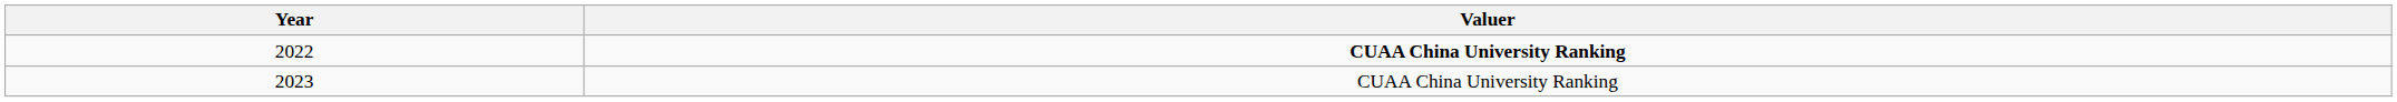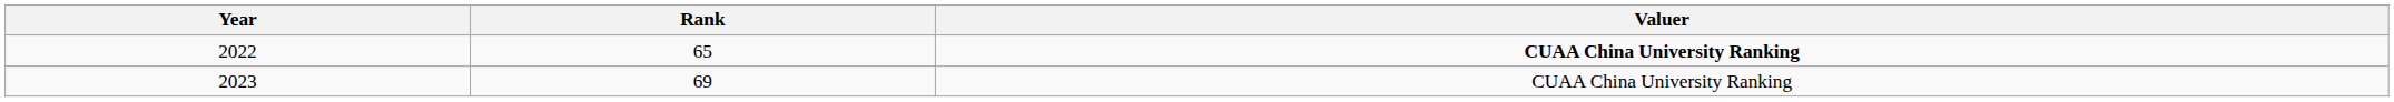 <table class="wikitable sortable" width="100%">
 <tr>
 <th width="8%">Year</th>
+<th width="8%">Rank</th>
 <th width="25%">Valuer</th>
 </tr>
 <tr>
 <td align="center">2022</td>
+<td align="center">65</td>
 <td align="center"><strong>CUAA China University Ranking</strong></td>
 </tr>
 <tr>
 <td align="center">2023</td>
+<td align="center">69</td>
 <td align="center">CUAA China University Ranking</td>
 </tr>
 </table>
